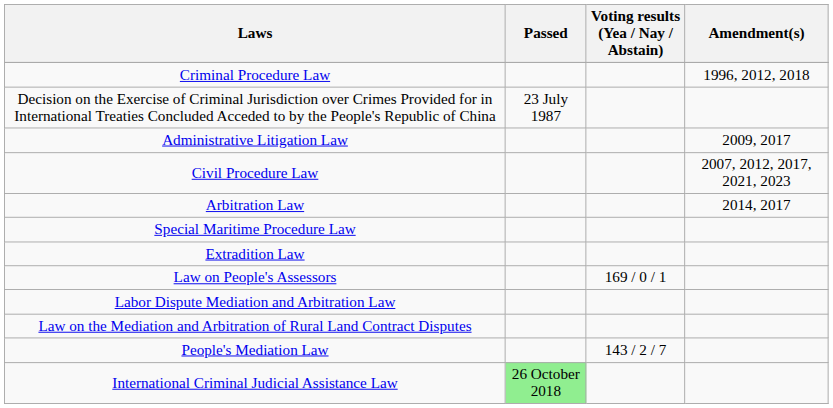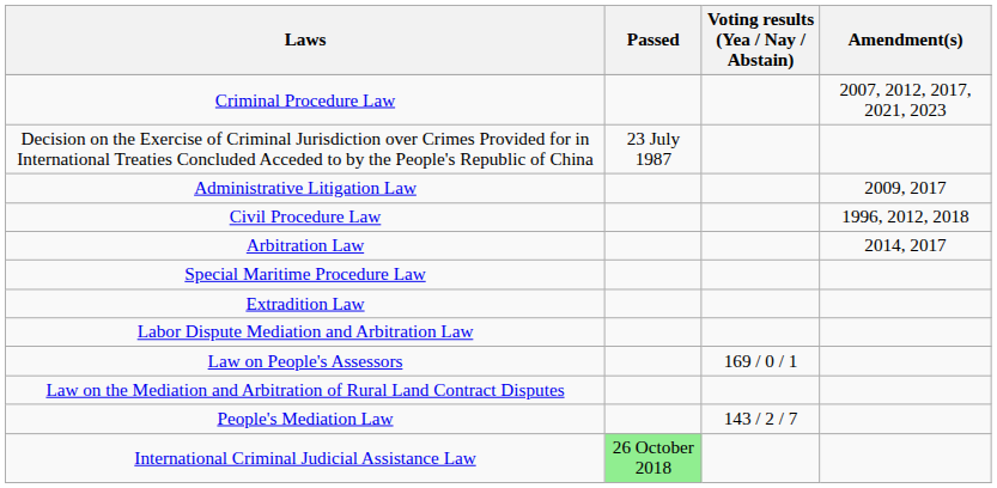 <table class="wikitable" style="text-align:center">
 <tr>
 <th>Laws</th>
 <th>Passed</th>
 <th>Voting results<br>(Yea / Nay / Abstain)</th>
 <th>Amendment(s)</th>
 </tr>
 <tr>
 </tr>
 <tr>
 <td><a href='#'>Criminal Procedure Law</a></td>
 <td></td>
 <td align=center></td>
-<td>1996, 2012, 2018</td>
+<td>2007, 2012, 2017, 2021, 2023</td>
 </tr>
 <tr>
 <td>Decision on the Exercise of Criminal Jurisdiction over Crimes Provided for in International Treaties Concluded Acceded to by the People's Republic of China</td>
 <td>23 July 1987</td>
 <td></td>
 <td></td>
 </tr>
 <tr>
 <td><a href='#'>Administrative Litigation Law</a></td>
 <td></td>
 <td></td>
 <td>2009, 2017</td>
 </tr>
 <tr>
 <td><a href='#'>Civil Procedure Law</a></td>
 <td></td>
 <td align="center"></td>
-<td>2007, 2012, 2017, 2021, 2023</td>
+<td>1996, 2012, 2018</td>
 </tr>
 <tr>
 <td><a href='#'>Arbitration Law</a></td>
 <td></td>
 <td></td>
 <td>2014, 2017</td>
 </tr>
 <tr>
 <td><a href='#'>Special Maritime Procedure Law</a></td>
 <td></td>
 <td align=center></td>
 <td></td>
 </tr>
 <tr>
 <td><a href='#'>Extradition Law</a></td>
 <td></td>
 <td></td>
 <td></td>
 </tr>
 <tr>
+<td><a href='#'>Labor Dispute Mediation and Arbitration Law</a></td>
+<td></td>
+<td></td>
+<td></td>
+</tr>
+<tr>
 <td><a href='#'>Law on People's Assessors</a></td>
 <td></td>
 <td align=center>169 / 0 / 1</td>
-<td></td>
-</tr>
-<tr>
-<td><a href='#'>Labor Dispute Mediation and Arbitration Law</a></td>
-<td></td>
-<td></td>
 <td></td>
 </tr>
 <tr>
 <td><a href='#'>Law on the Mediation and Arbitration of Rural Land Contract Disputes</a></td>
 <td></td>
 <td></td>
 <td></td>
 </tr>
 <tr>
 <td><a href='#'>People's Mediation Law</a></td>
 <td></td>
 <td>143 / 2 / 7</td>
 <td></td>
 </tr>
 <tr>
 <td><a href='#'>International Criminal Judicial Assistance Law</a></td>
 <td style="background: lightgreen;">26 October 2018</td>
 <td></td>
 <td></td>
 </tr>
 </table>
